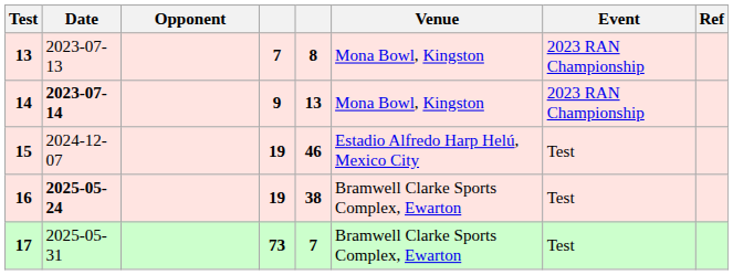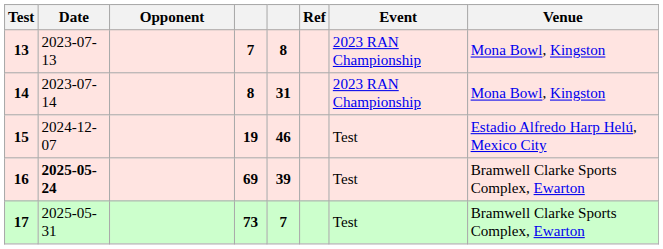 <table class="wikitable sortable" style="width:100%; font-size:90%">
 <tr>
 <th style="width:5%">Test</th>
 <th style="width:11%">Date</th>
 <th style="width:19%">Opponent</th>
 <th style="width:5%"></th>
 <th style="width:5%"></th>
+<th>Ref</th>
+<th>Event</th>
 <th>Venue</th>
-<th>Event</th>
-<th>Ref</th>
 </tr>
 <tr bgcolor="FFE4E1">
 <td align="center"><strong>13</strong></td>
 <td>2023-07-13</td>
 <td></td>
 <td align="center"><strong>7</strong></td>
 <td align="center"><strong>8</strong></td>
+<td></td>
+<td><a href='#'>2023 RAN Championship</a></td>
 <td><a href='#'>Mona Bowl</a>, <a href='#'>Kingston</a></td>
-<td><a href='#'>2023 RAN Championship</a></td>
-<td></td>
 </tr>
 <tr bgcolor="FFE4E1">
 <td align="center"><strong>14</strong></td>
-<td><strong>2023-07-14</strong></td>
+<td>2023-07-14</td>
 <td></td>
-<td align="center"><strong>9</strong></td>
-<td align="center"><strong>13</strong></td>
+<td align="center"><strong>8</strong></td>
+<td align="center"><strong>31</strong></td>
+<td></td>
+<td><a href='#'>2023 RAN Championship</a></td>
 <td><a href='#'>Mona Bowl</a>, <a href='#'>Kingston</a></td>
-<td><a href='#'>2023 RAN Championship</a></td>
-<td></td>
 </tr>
 <tr bgcolor="FFE4E1">
 <td align="center"><strong>15</strong></td>
 <td>2024-12-07</td>
 <td></td>
 <td align="center"><strong>19</strong></td>
 <td align="center"><strong>46</strong></td>
+<td></td>
+<td>Test</td>
 <td><a href='#'>Estadio Alfredo Harp Helú</a>, <a href='#'>Mexico City</a></td>
-<td>Test</td>
-<td></td>
 </tr>
 <tr bgcolor="FFE4E1">
 <td align="center"><strong>16</strong></td>
 <td><strong>2025-05-24</strong></td>
 <td></td>
-<td align="center"><strong>19</strong></td>
-<td align="center"><strong>38</strong></td>
+<td align="center"><strong>69</strong></td>
+<td align="center"><strong>39</strong></td>
+<td></td>
+<td>Test</td>
 <td>Bramwell Clarke Sports Complex, <a href='#'>Ewarton</a></td>
-<td>Test</td>
-<td></td>
 </tr>
 <tr bgcolor="#ccffcc">
 <td align="center"><strong>17</strong></td>
 <td>2025-05-31</td>
 <td></td>
 <td align="center"><strong>73</strong></td>
 <td align="center"><strong>7</strong></td>
+<td></td>
+<td>Test</td>
 <td>Bramwell Clarke Sports Complex, <a href='#'>Ewarton</a></td>
-<td>Test</td>
-<td></td>
 </tr>
 </table>
